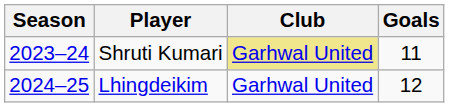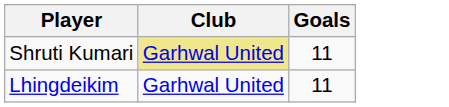 <table class="wikitable" style="text-align:center">
 <tr>
-<th>Season</th>
 <th>Player</th>
 <th>Club</th>
 <th>Goals</th>
 </tr>
 <tr>
-<td><a href='#'>2023–24</a></td>
 <td align="left"> Shruti Kumari</td>
 <td style="background: khaki;"><a href='#'>Garhwal United</a></td>
 <td>11</td>
 </tr>
 <tr>
-<td><a href='#'>2024–25</a></td>
 <td align="left"> <a href='#'>Lhingdeikim</a></td>
 <td><a href='#'>Garhwal United</a></td>
-<td>12</td>
+<td>11</td>
 </tr>
 </table>
